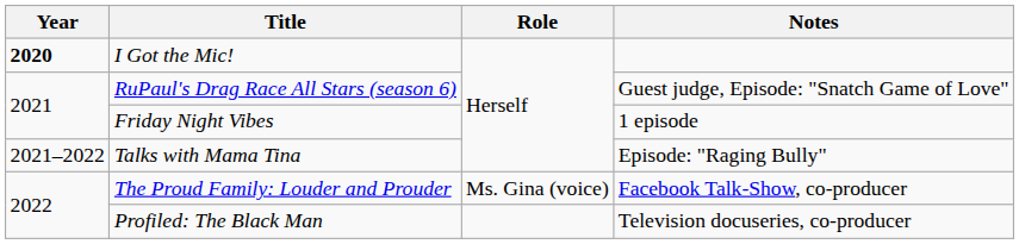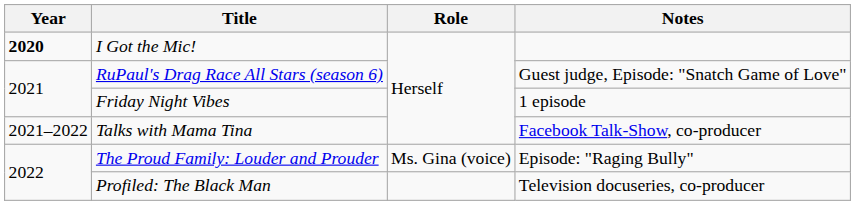 <table class="wikitable sortable">
 <tr>
 <th>Year</th>
 <th>Title</th>
 <th>Role</th>
 <th>Notes</th>
 </tr>
 <tr>
 <td><strong>2020</strong></td>
 <td><em>I Got the Mic!</em></td>
 <td rowspan="4">Herself</td>
 <td></td>
 </tr>
 <tr>
 <td rowspan="2">2021</td>
 <td><em><a href='#'>RuPaul's Drag Race All Stars (season 6)</a></em></td>
 <td>Guest judge, Episode: "Snatch Game of Love"</td>
 </tr>
 <tr>
 <td><em>Friday Night Vibes</em></td>
 <td>1 episode</td>
 </tr>
 <tr>
 <td>2021–2022</td>
 <td><em>Talks with Mama Tina</em></td>
-<td>Episode: "Raging Bully"</td>
+<td><a href='#'>Facebook Talk-Show</a>, co-producer</td>
 </tr>
 <tr>
 <td rowspan="2">2022</td>
 <td><em><a href='#'>The Proud Family: Louder and Prouder</a></em></td>
 <td>Ms. Gina (voice)</td>
-<td><a href='#'>Facebook Talk-Show</a>, co-producer</td>
+<td>Episode: "Raging Bully"</td>
 </tr>
 <tr>
 <td><em>Profiled: The Black Man</em></td>
 <td></td>
 <td>Television docuseries, co-producer</td>
 </tr>
 </table>
